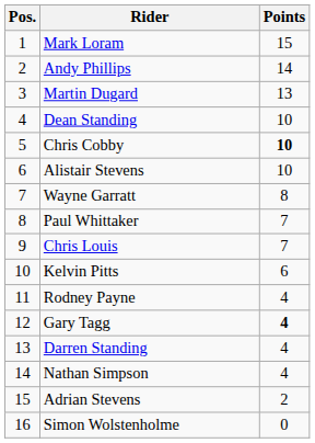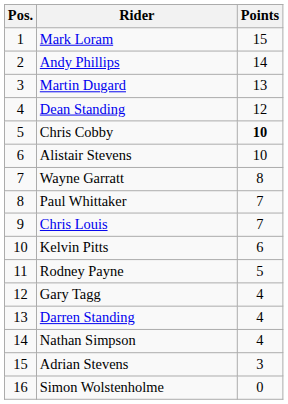 <table class=wikitable style="font-size:93%;">
 <tr>
 <th width=25px>Pos.</th>
 <th width=200px>Rider</th>
 <th width=40px>Points</th>
 </tr>
 <tr align=center>
 <td>1</td>
 <td align=left><a href='#'>Mark Loram</a></td>
 <td>15</td>
 </tr>
 <tr align=center>
 <td>2</td>
 <td align=left><a href='#'>Andy Phillips</a></td>
 <td>14</td>
 </tr>
 <tr align=center>
 <td>3</td>
 <td align=left><a href='#'>Martin Dugard</a></td>
 <td>13</td>
 </tr>
 <tr align=center>
 <td>4</td>
 <td align=left><a href='#'>Dean Standing</a></td>
-<td>10</td>
+<td>12</td>
 </tr>
 <tr align=center>
 <td>5</td>
 <td align=left>Chris Cobby</td>
 <td><strong>10</strong></td>
 </tr>
 <tr align=center>
 <td>6</td>
 <td align=left>Alistair Stevens</td>
 <td>10</td>
 </tr>
 <tr align=center>
 <td>7</td>
 <td align=left>Wayne Garratt</td>
 <td>8</td>
 </tr>
 <tr align=center>
 <td>8</td>
 <td align=left>Paul Whittaker</td>
 <td>7</td>
 </tr>
 <tr align=center>
 <td>9</td>
 <td align=left><a href='#'>Chris Louis</a></td>
 <td>7</td>
 </tr>
 <tr align=center>
 <td>10</td>
 <td align=left>Kelvin Pitts</td>
 <td>6</td>
 </tr>
 <tr align=center>
 <td>11</td>
 <td align=left>Rodney Payne</td>
-<td>4</td>
+<td>5</td>
 </tr>
 <tr align=center>
 <td>12</td>
 <td align=left>Gary Tagg</td>
-<td><strong>4</strong></td>
+<td>4</td>
 </tr>
 <tr align=center>
 <td>13</td>
 <td align=left><a href='#'>Darren Standing</a></td>
 <td>4</td>
 </tr>
 <tr align=center>
 <td>14</td>
 <td align=left>Nathan Simpson</td>
 <td>4</td>
 </tr>
 <tr align=center>
 <td>15</td>
 <td align=left>Adrian Stevens</td>
-<td>2</td>
+<td>3</td>
 </tr>
 <tr align=center>
 <td>16</td>
 <td align=left>Simon Wolstenholme</td>
 <td>0</td>
 </tr>
 </table>
